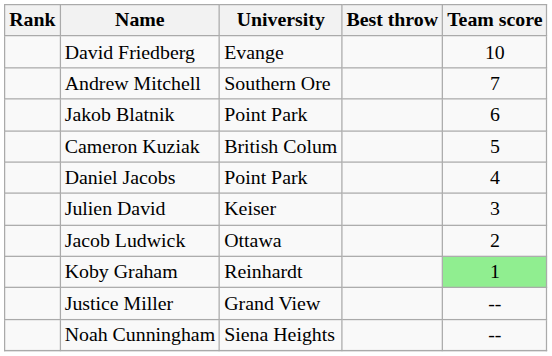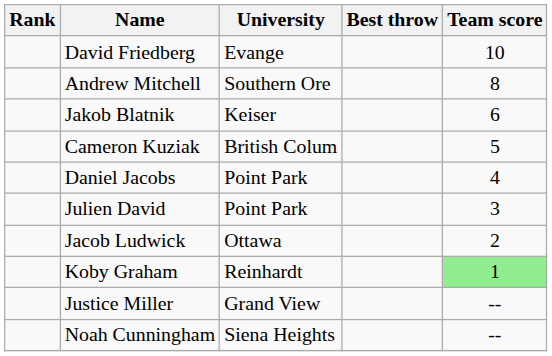 <table class="wikitable sortable" style="text-align:center">
 <tr>
 <th>Rank</th>
 <th>Name</th>
 <th>University</th>
 <th>Best throw</th>
 <th>Team score</th>
 </tr>
 <tr>
 <td></td>
 <td align=left>David Friedberg</td>
 <td align="left">Evange</td>
 <td><strong></strong></td>
 <td>10</td>
 </tr>
 <tr>
 <td></td>
 <td align=left>Andrew Mitchell</td>
 <td align="left">Southern Ore</td>
 <td><strong></strong></td>
-<td>7</td>
+<td>8</td>
 </tr>
 <tr>
 <td></td>
 <td align=left>Jakob Blatnik</td>
-<td align="left">Point Park</td>
+<td align="left">Keiser</td>
 <td><strong></strong></td>
 <td>6</td>
 </tr>
 <tr>
 <td></td>
 <td align=left>Cameron Kuziak</td>
 <td align="left">British Colum</td>
 <td><strong></strong></td>
 <td>5</td>
 </tr>
 <tr>
 <td></td>
 <td align=left>Daniel Jacobs</td>
 <td align="left">Point Park</td>
 <td><strong></strong></td>
 <td>4</td>
 </tr>
 <tr>
 <td></td>
 <td align=left>Julien David</td>
-<td align="left">Keiser</td>
+<td align="left">Point Park</td>
 <td><strong></strong></td>
 <td>3</td>
 </tr>
 <tr>
 <td></td>
 <td align=left>Jacob Ludwick</td>
 <td align="left">Ottawa</td>
 <td><strong></strong></td>
 <td>2</td>
 </tr>
 <tr>
 <td></td>
 <td align=left>Koby Graham</td>
 <td align="left">Reinhardt</td>
 <td><strong></strong></td>
 <td style="background: lightgreen;">1</td>
 </tr>
 <tr>
 <td></td>
 <td align=left>Justice Miller</td>
 <td align="left">Grand View</td>
 <td><strong></strong></td>
 <td>--</td>
 </tr>
 <tr>
 <td></td>
 <td align=left>Noah Cunningham</td>
 <td align="left">Siena Heights</td>
 <td><strong></strong></td>
 <td>--</td>
 </tr>
 <tr>
 </tr>
 </table>
